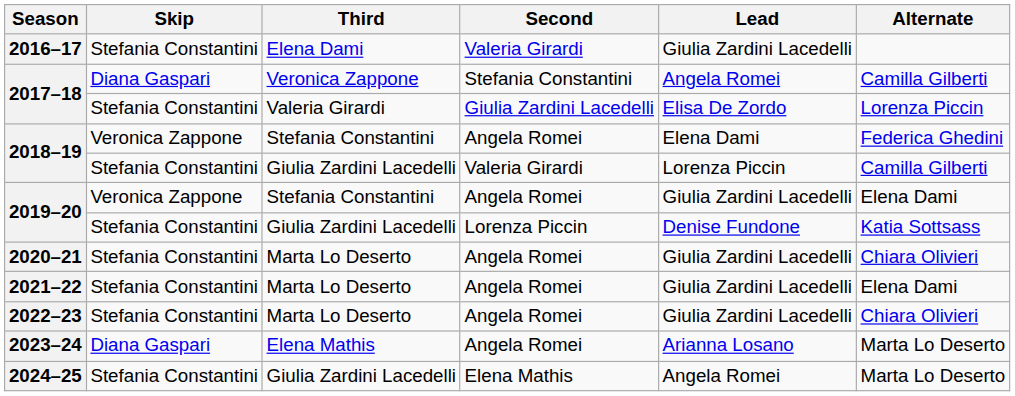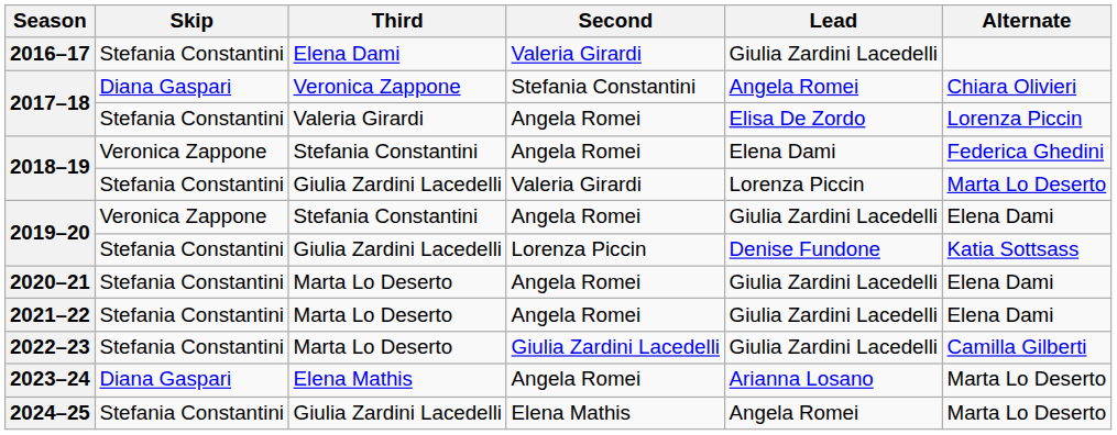 <table class="wikitable">
 <tr>
 <th scope="col">Season</th>
 <th scope="col">Skip</th>
 <th scope="col">Third</th>
 <th scope="col">Second</th>
 <th scope="col">Lead</th>
 <th scope="col">Alternate</th>
 </tr>
 <tr>
 <th scope="row">2016–17</th>
 <td>Stefania Constantini</td>
 <td><a href='#'>Elena Dami</a></td>
 <td><a href='#'>Valeria Girardi</a></td>
 <td>Giulia Zardini Lacedelli</td>
 <td></td>
 </tr>
 <tr>
 <th scope="row" rowspan=2>2017–18</th>
 <td><a href='#'>Diana Gaspari</a></td>
 <td><a href='#'>Veronica Zappone</a></td>
 <td>Stefania Constantini</td>
 <td><a href='#'>Angela Romei</a></td>
-<td><a href='#'>Camilla Gilberti</a></td>
+<td><a href='#'>Chiara Olivieri</a></td>
 </tr>
 <tr>
 <td>Stefania Constantini</td>
 <td>Valeria Girardi</td>
-<td><a href='#'>Giulia Zardini Lacedelli</a></td>
+<td>Angela Romei</td>
 <td><a href='#'>Elisa De Zordo</a></td>
 <td><a href='#'>Lorenza Piccin</a></td>
 </tr>
 <tr>
 <th scope="row" rowspan=2>2018–19</th>
 <td>Veronica Zappone</td>
 <td>Stefania Constantini</td>
 <td>Angela Romei</td>
 <td>Elena Dami</td>
 <td><a href='#'>Federica Ghedini</a></td>
 </tr>
 <tr>
 <td>Stefania Constantini</td>
 <td>Giulia Zardini Lacedelli</td>
 <td>Valeria Girardi</td>
 <td>Lorenza Piccin</td>
-<td><a href='#'>Camilla Gilberti</a></td>
+<td><a href='#'>Marta Lo Deserto</a></td>
 </tr>
 <tr>
 <th scope="row" rowspan=2>2019–20</th>
 <td>Veronica Zappone</td>
 <td>Stefania Constantini</td>
 <td>Angela Romei</td>
 <td>Giulia Zardini Lacedelli</td>
 <td>Elena Dami</td>
 </tr>
 <tr>
 <td>Stefania Constantini</td>
 <td>Giulia Zardini Lacedelli</td>
 <td>Lorenza Piccin</td>
 <td><a href='#'>Denise Fundone</a></td>
 <td><a href='#'>Katia Sottsass</a></td>
 </tr>
 <tr>
 <th scope="row">2020–21</th>
 <td>Stefania Constantini</td>
 <td>Marta Lo Deserto</td>
 <td>Angela Romei</td>
 <td>Giulia Zardini Lacedelli</td>
-<td><a href='#'>Chiara Olivieri</a></td>
+<td>Elena Dami</td>
 </tr>
 <tr>
 <th scope="row">2021–22</th>
 <td>Stefania Constantini</td>
 <td>Marta Lo Deserto</td>
 <td>Angela Romei</td>
 <td>Giulia Zardini Lacedelli</td>
 <td>Elena Dami</td>
 </tr>
 <tr>
 <th scope="row">2022–23</th>
 <td>Stefania Constantini</td>
 <td>Marta Lo Deserto</td>
-<td>Angela Romei</td>
+<td><a href='#'>Giulia Zardini Lacedelli</a></td>
 <td>Giulia Zardini Lacedelli</td>
-<td><a href='#'>Chiara Olivieri</a></td>
+<td><a href='#'>Camilla Gilberti</a></td>
 </tr>
 <tr>
 <th scope="row">2023–24</th>
 <td><a href='#'>Diana Gaspari</a></td>
 <td><a href='#'>Elena Mathis</a></td>
 <td>Angela Romei</td>
 <td><a href='#'>Arianna Losano</a></td>
 <td>Marta Lo Deserto</td>
 </tr>
 <tr>
 <th scope="row">2024–25</th>
 <td>Stefania Constantini</td>
 <td>Giulia Zardini Lacedelli</td>
 <td>Elena Mathis</td>
 <td>Angela Romei</td>
 <td>Marta Lo Deserto</td>
 </tr>
 </table>
